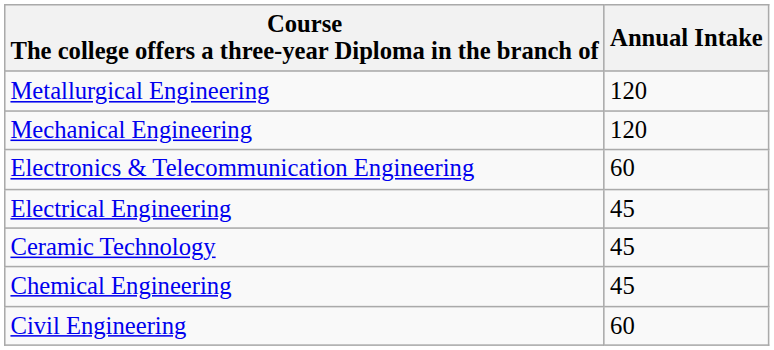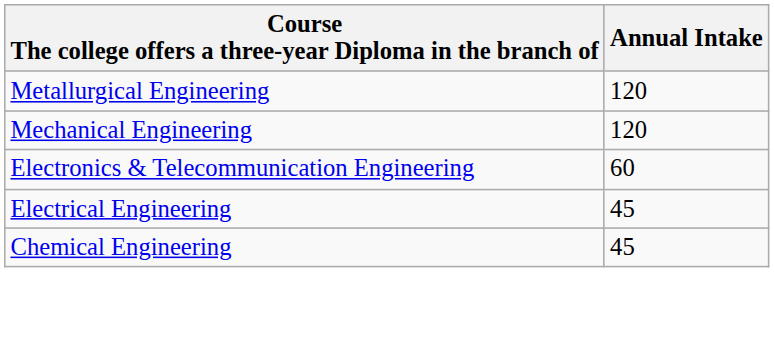 <table class="wikitable">
 <tr>
 <th>Course<br>The college offers a three-year Diploma  in the branch of</th>
 <th>Annual Intake</th>
 </tr>
 <tr>
 <td><a href='#'>Metallurgical Engineering</a></td>
 <td>120</td>
 </tr>
 <tr>
 <td><a href='#'>Mechanical Engineering</a></td>
 <td>120</td>
 </tr>
 <tr>
 <td><a href='#'>Electronics & Telecommunication Engineering</a></td>
 <td>60</td>
 </tr>
 <tr>
 <td><a href='#'>Electrical Engineering</a></td>
 <td>45</td>
 </tr>
 <tr>
-<td><a href='#'>Ceramic Technology</a></td>
-<td>45</td>
-</tr>
-<tr>
 <td><a href='#'>Chemical Engineering</a></td>
 <td>45</td>
 </tr>
-<tr>
-<td><a href='#'>Civil Engineering</a></td>
-<td>60</td>
-</tr>
 </table>
